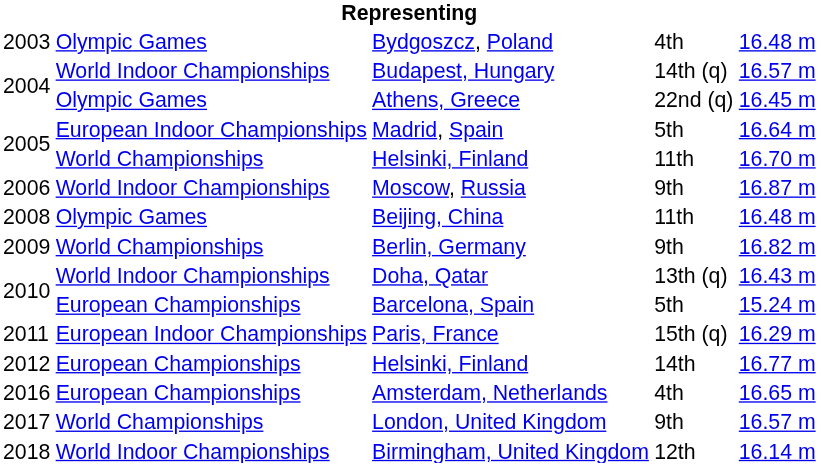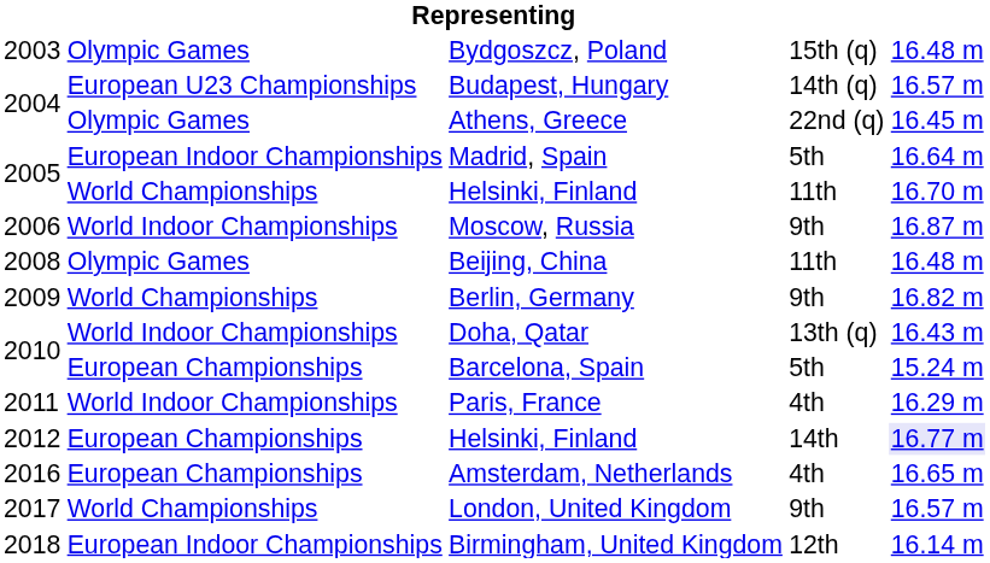 <table>
 <tr>
 <th colspan="5">Representing </th>
 </tr>
 <tr>
 <td>2003</td>
 <td><a href='#'>Olympic Games</a></td>
 <td><a href='#'>Bydgoszcz</a>, <a href='#'>Poland</a></td>
-<td>4th</td>
+<td>15th (q)</td>
 <td><a href='#'>16.48 m</a></td>
 </tr>
 <tr>
 <td rowspan=2>2004</td>
-<td><a href='#'>World Indoor Championships</a></td>
+<td><a href='#'>European U23 Championships</a></td>
 <td><a href='#'>Budapest, Hungary</a></td>
 <td>14th (q)</td>
 <td><a href='#'>16.57 m</a></td>
 </tr>
 <tr>
 <td><a href='#'>Olympic Games</a></td>
 <td><a href='#'>Athens, Greece</a></td>
 <td>22nd (q)</td>
 <td><a href='#'>16.45 m</a></td>
 </tr>
 <tr>
 <td rowspan=2>2005</td>
 <td><a href='#'>European Indoor Championships</a></td>
 <td><a href='#'>Madrid</a>, <a href='#'>Spain</a></td>
 <td>5th</td>
 <td><a href='#'>16.64 m</a></td>
 </tr>
 <tr>
 <td><a href='#'>World Championships</a></td>
 <td><a href='#'>Helsinki, Finland</a></td>
 <td>11th</td>
 <td><a href='#'>16.70 m</a></td>
 </tr>
 <tr>
 <td>2006</td>
 <td><a href='#'>World Indoor Championships</a></td>
 <td><a href='#'>Moscow</a>, <a href='#'>Russia</a></td>
 <td>9th</td>
 <td><a href='#'>16.87 m</a></td>
 </tr>
 <tr>
 <td>2008</td>
 <td><a href='#'>Olympic Games</a></td>
 <td><a href='#'>Beijing, China</a></td>
 <td>11th</td>
 <td><a href='#'>16.48 m</a></td>
 </tr>
 <tr>
 <td>2009</td>
 <td><a href='#'>World Championships</a></td>
 <td><a href='#'>Berlin, Germany</a></td>
 <td>9th</td>
 <td><a href='#'>16.82 m</a></td>
 </tr>
 <tr>
 <td rowspan=2>2010</td>
 <td><a href='#'>World Indoor Championships</a></td>
 <td><a href='#'>Doha, Qatar</a></td>
 <td>13th (q)</td>
 <td><a href='#'>16.43 m</a></td>
 </tr>
 <tr>
 <td><a href='#'>European Championships</a></td>
 <td><a href='#'>Barcelona, Spain</a></td>
 <td>5th</td>
 <td><a href='#'>15.24 m</a></td>
 </tr>
 <tr>
 <td>2011</td>
-<td><a href='#'>European Indoor Championships</a></td>
+<td><a href='#'>World Indoor Championships</a></td>
 <td><a href='#'>Paris, France</a></td>
-<td>15th (q)</td>
+<td>4th</td>
 <td><a href='#'>16.29 m</a></td>
 </tr>
 <tr>
 <td>2012</td>
 <td><a href='#'>European Championships</a></td>
 <td><a href='#'>Helsinki, Finland</a></td>
 <td>14th</td>
-<td><a href='#'>16.77 m</a></td>
+<td style="background: lavender;"><a href='#'>16.77 m</a></td>
 </tr>
 <tr>
 <td>2016</td>
 <td><a href='#'>European Championships</a></td>
 <td><a href='#'>Amsterdam, Netherlands</a></td>
 <td>4th</td>
 <td><a href='#'>16.65 m</a></td>
 </tr>
 <tr>
 <td>2017</td>
 <td><a href='#'>World Championships</a></td>
 <td><a href='#'>London, United Kingdom</a></td>
 <td>9th</td>
 <td><a href='#'>16.57 m</a></td>
 </tr>
 <tr>
 <td>2018</td>
-<td><a href='#'>World Indoor Championships</a></td>
+<td><a href='#'>European Indoor Championships</a></td>
 <td><a href='#'>Birmingham, United Kingdom</a></td>
 <td>12th</td>
 <td><a href='#'>16.14 m</a></td>
 </tr>
 </table>
